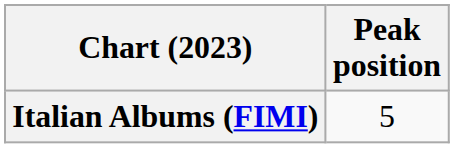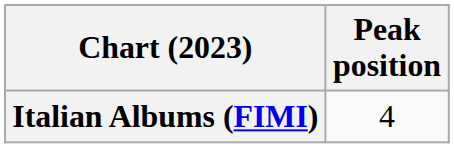 <table class="wikitable plainrowheaders" style="text-align:center">
 <tr>
 <th scope="col">Chart (2023)</th>
 <th scope="col">Peak<br>position</th>
 </tr>
 <tr>
 <th scope="row">Italian Albums (<a href='#'>FIMI</a>)</th>
-<td>5</td>
+<td>4</td>
 </tr>
 </table>
